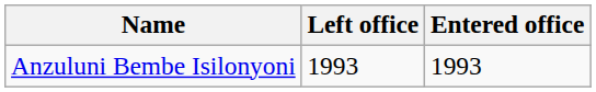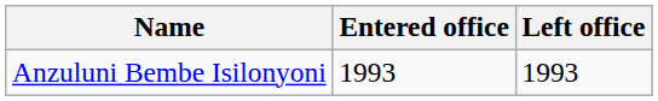 <table class="wikitable">
 <tr>
 <th>Name</th>
+<th>Entered office</th>
 <th>Left office</th>
-<th>Entered office</th>
 </tr>
 <tr>
 <td><a href='#'>Anzuluni Bembe Isilonyoni</a></td>
 <td>1993</td>
 <td>1993</td>
 </tr>
 </table>
